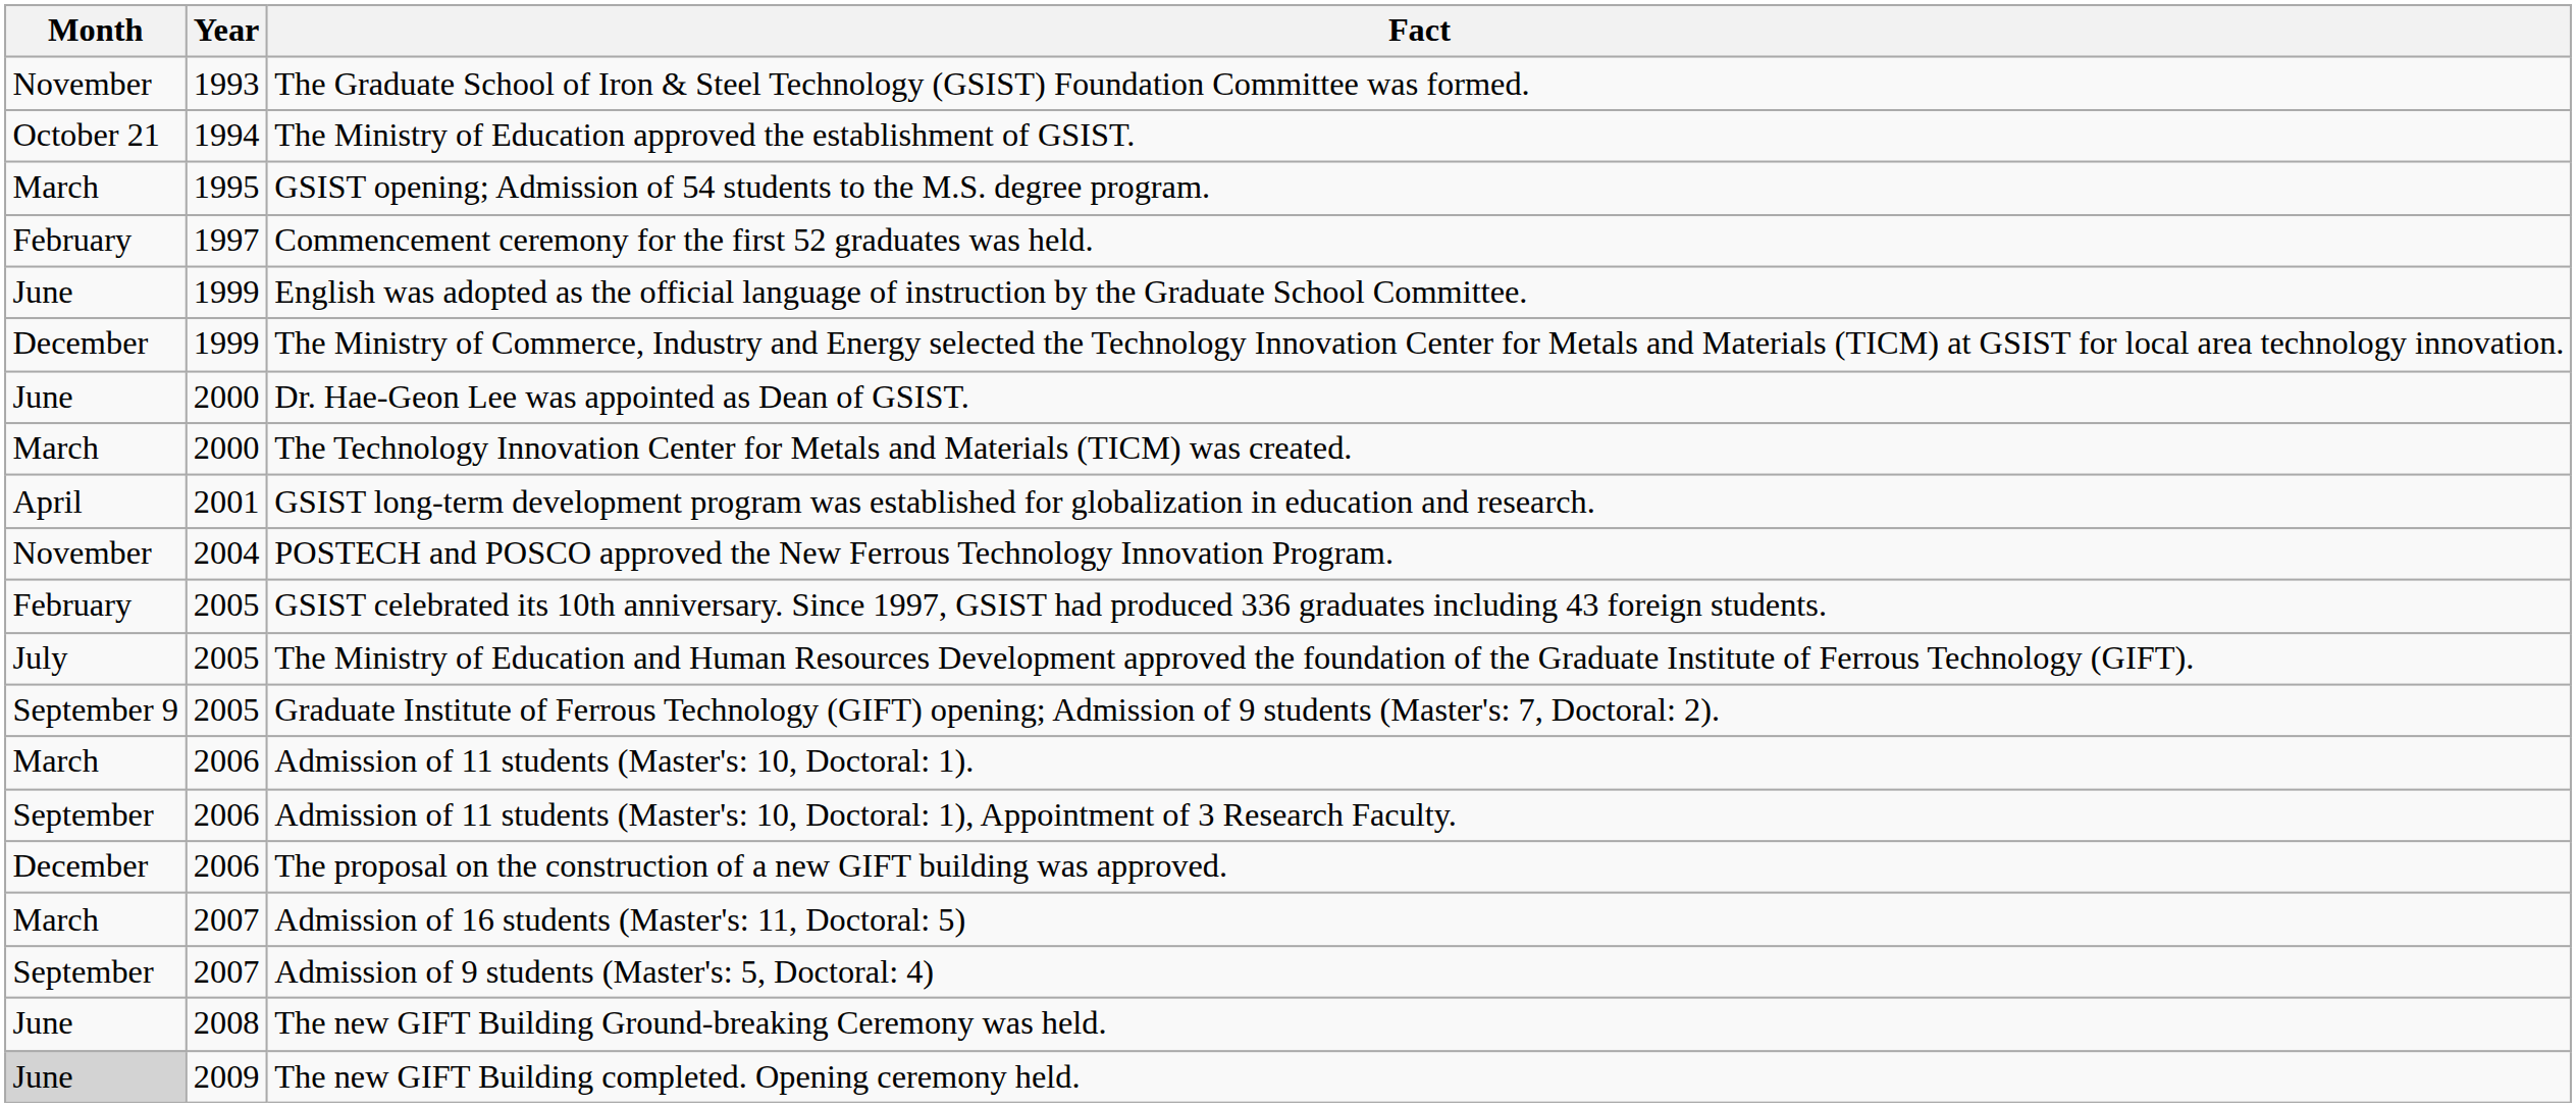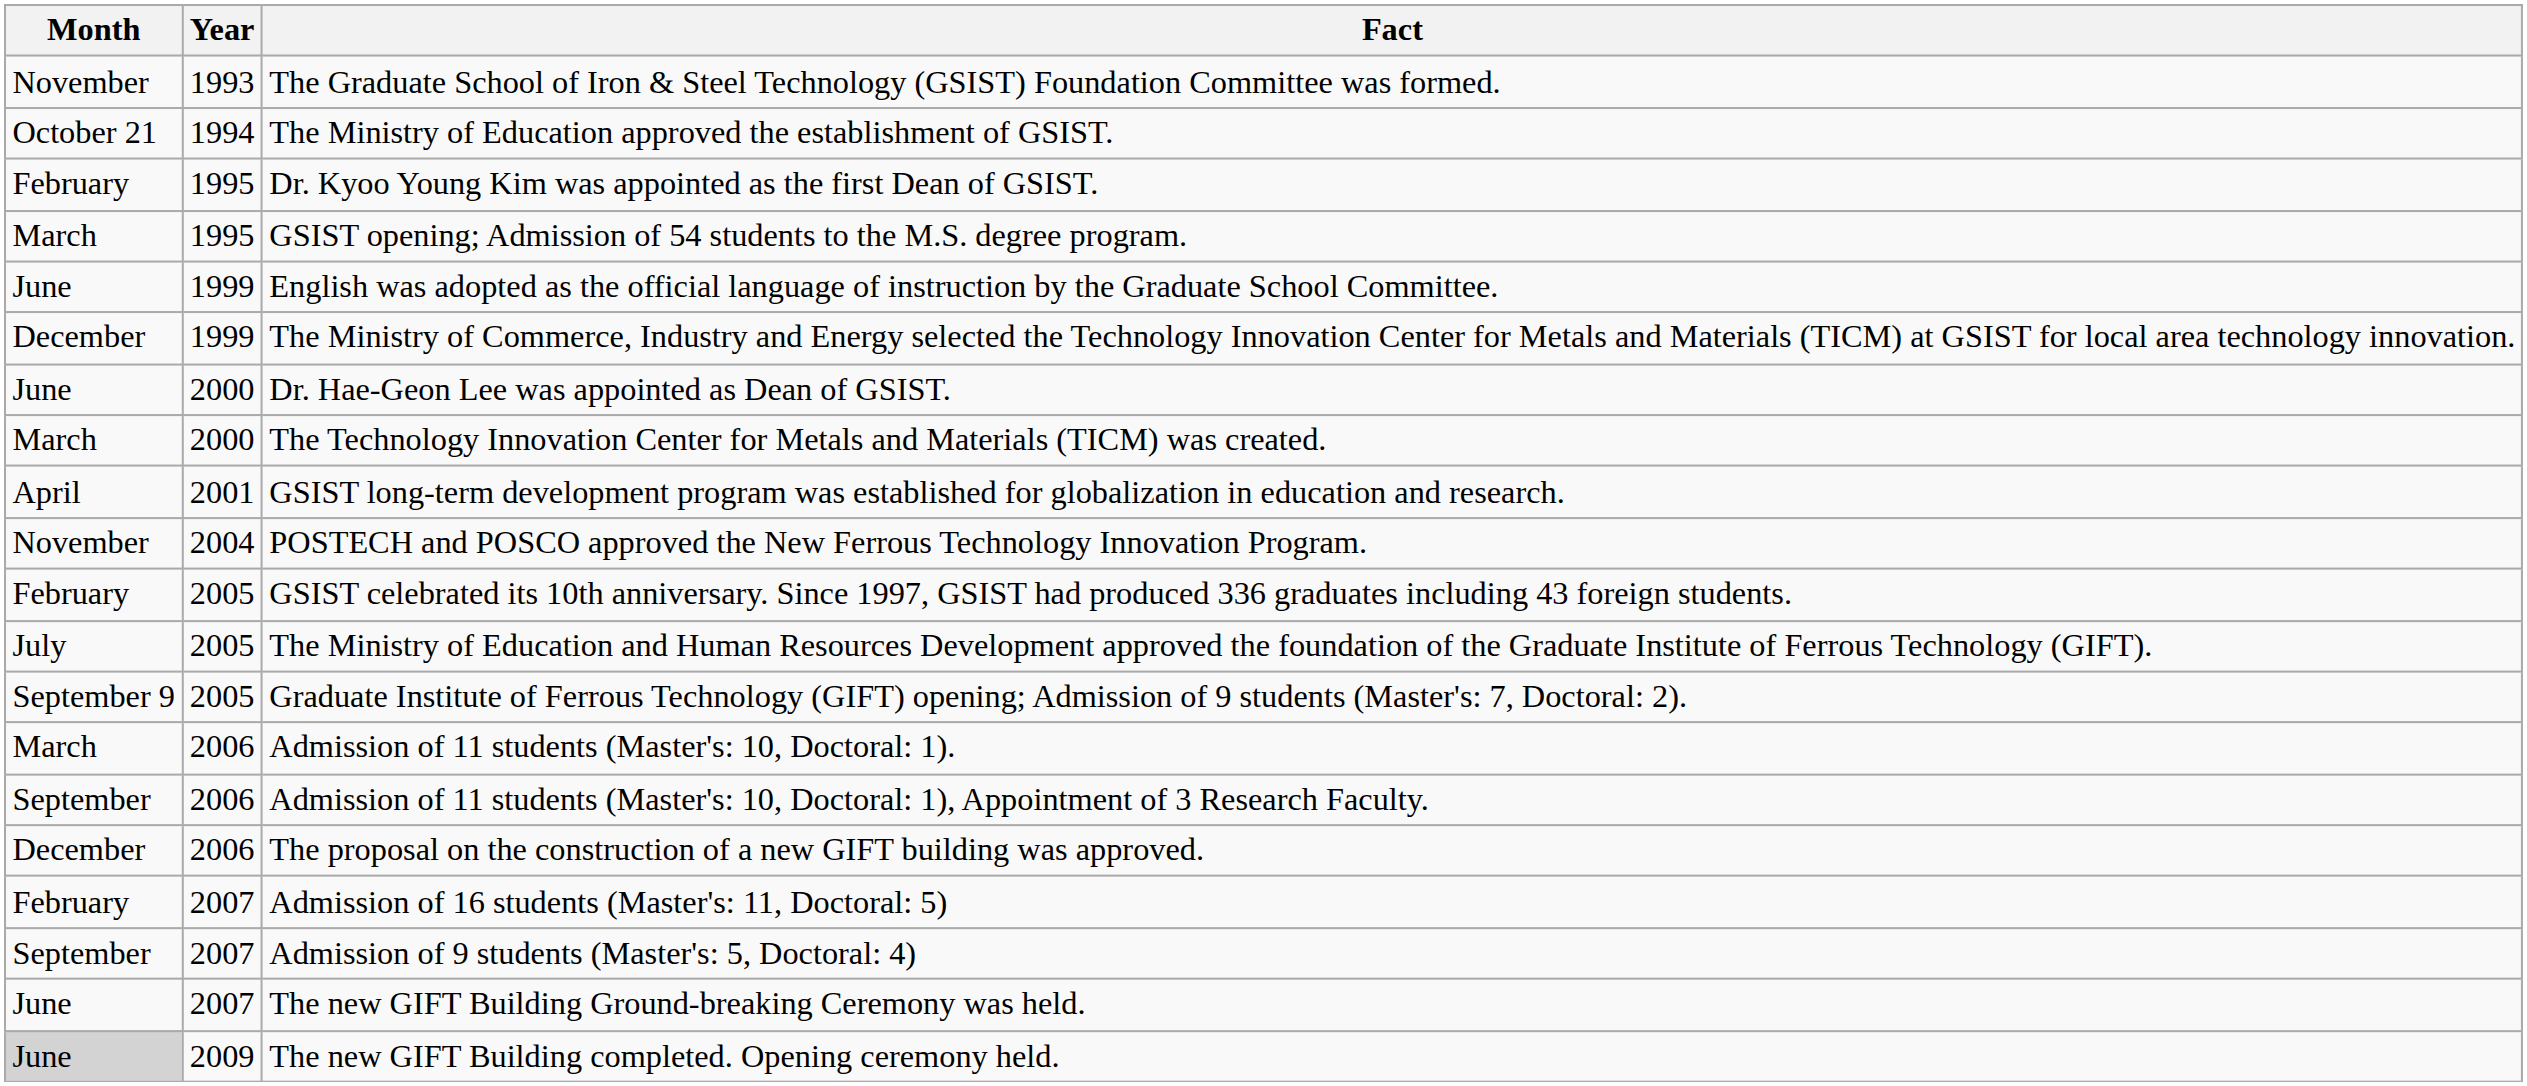 <table class="wikitable" border="1">
 <tr>
 <th>Month</th>
 <th>Year</th>
 <th>Fact</th>
 </tr>
 <tr>
 <td>November</td>
 <td>1993</td>
 <td>The Graduate School of Iron & Steel Technology (GSIST) Foundation Committee was formed.</td>
 </tr>
 <tr>
 <td>October 21</td>
 <td>1994</td>
 <td>The Ministry of Education approved the establishment of GSIST.</td>
 </tr>
 <tr>
+<td>February</td>
+<td>1995</td>
+<td>Dr. Kyoo Young Kim was appointed as the first Dean of GSIST.</td>
+</tr>
+<tr>
 <td>March</td>
 <td>1995</td>
 <td>GSIST opening; Admission of 54 students to the M.S. degree program.</td>
-</tr>
-<tr>
-<td>February</td>
-<td>1997</td>
-<td>Commencement ceremony for the first 52 graduates was held.</td>
 </tr>
 <tr>
 <td>June</td>
 <td>1999</td>
 <td>English was adopted as the official language of instruction by the Graduate School Committee.</td>
 </tr>
 <tr>
 <td>December</td>
 <td>1999</td>
 <td>The Ministry of Commerce, Industry and Energy selected the Technology Innovation Center for Metals and Materials (TICM) at GSIST for local area technology innovation.</td>
 </tr>
 <tr>
 <td>June</td>
 <td>2000</td>
 <td>Dr. Hae-Geon Lee was appointed as Dean of GSIST.</td>
 </tr>
 <tr>
 <td>March</td>
 <td>2000</td>
 <td>The Technology Innovation Center for Metals and Materials (TICM) was created.</td>
 </tr>
 <tr>
 <td>April</td>
 <td>2001</td>
 <td>GSIST long-term development program was established for globalization in education and research.</td>
 </tr>
 <tr>
 <td>November</td>
 <td>2004</td>
 <td>POSTECH and POSCO approved the New Ferrous Technology Innovation Program.</td>
 </tr>
 <tr>
 <td>February</td>
 <td>2005</td>
 <td>GSIST celebrated its 10th anniversary. Since 1997, GSIST had produced 336 graduates including 43 foreign students.</td>
 </tr>
 <tr>
 <td>July</td>
 <td>2005</td>
 <td>The Ministry of Education and Human Resources Development approved the foundation of the Graduate Institute of Ferrous Technology (GIFT).</td>
 </tr>
 <tr>
 <td>September 9</td>
 <td>2005</td>
 <td>Graduate Institute of Ferrous Technology (GIFT) opening; Admission of 9 students (Master's: 7, Doctoral: 2).</td>
 </tr>
 <tr>
 <td>March</td>
 <td>2006</td>
 <td>Admission of 11 students (Master's: 10, Doctoral: 1).</td>
 </tr>
 <tr>
 <td>September</td>
 <td>2006</td>
 <td>Admission of 11 students (Master's: 10, Doctoral: 1), Appointment of 3 Research Faculty.</td>
 </tr>
 <tr>
 <td>December</td>
 <td>2006</td>
 <td>The proposal on the construction of a new GIFT building was approved.</td>
 </tr>
 <tr>
-<td>March</td>
+<td>February</td>
 <td>2007</td>
 <td>Admission of 16 students (Master's: 11, Doctoral: 5)</td>
 </tr>
 <tr>
 <td>September</td>
 <td>2007</td>
 <td>Admission of 9 students (Master's: 5, Doctoral: 4)</td>
 </tr>
 <tr>
 <td>June</td>
-<td>2008</td>
+<td>2007</td>
 <td>The new GIFT Building Ground-breaking Ceremony was held.</td>
 </tr>
 <tr>
 <td style="background: lightgrey;">June</td>
 <td>2009</td>
 <td>The new GIFT Building completed. Opening ceremony held.</td>
 </tr>
 </table>
